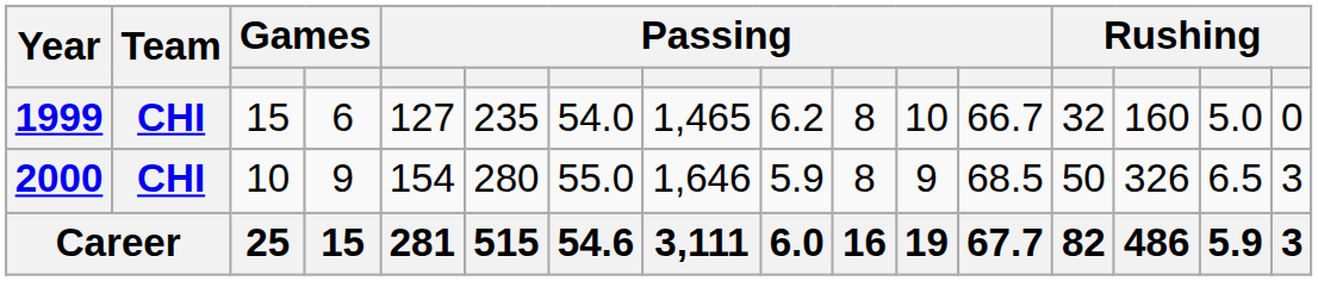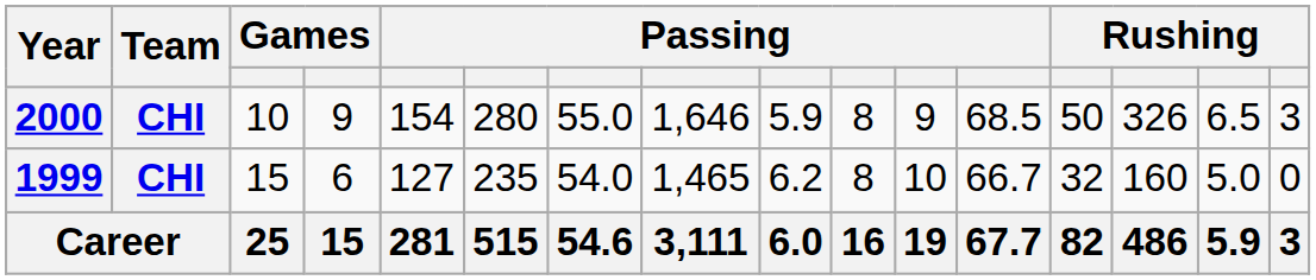 <table class="wikitable" style="text-align:center;">
 <tr>
 <th rowspan="2">Year</th>
 <th rowspan="2">Team</th>
 <th colspan="2">Games</th>
 <th colspan="8">Passing</th>
 <th colspan="4">Rushing</th>
 </tr>
 <tr>
 <th></th>
 <th></th>
 <th></th>
 <th></th>
 <th></th>
 <th></th>
 <th></th>
 <th></th>
 <th></th>
 <th></th>
 <th></th>
 <th></th>
 <th></th>
 <th></th>
 </tr>
 <tr>
+<th><a href='#'>2000</a></th>
+<th><a href='#'>CHI</a></th>
+<td>10</td>
+<td>9</td>
+<td>154</td>
+<td>280</td>
+<td>55.0</td>
+<td>1,646</td>
+<td>5.9</td>
+<td>8</td>
+<td>9</td>
+<td>68.5</td>
+<td>50</td>
+<td>326</td>
+<td>6.5</td>
+<td>3</td>
+</tr>
+<tr>
 <th><a href='#'>1999</a></th>
 <th><a href='#'>CHI</a></th>
 <td>15</td>
 <td>6</td>
 <td>127</td>
 <td>235</td>
 <td>54.0</td>
 <td>1,465</td>
 <td>6.2</td>
 <td>8</td>
 <td>10</td>
 <td>66.7</td>
 <td>32</td>
 <td>160</td>
 <td>5.0</td>
 <td>0</td>
-</tr>
-<tr>
-<th><a href='#'>2000</a></th>
-<th><a href='#'>CHI</a></th>
-<td>10</td>
-<td>9</td>
-<td>154</td>
-<td>280</td>
-<td>55.0</td>
-<td>1,646</td>
-<td>5.9</td>
-<td>8</td>
-<td>9</td>
-<td>68.5</td>
-<td>50</td>
-<td>326</td>
-<td>6.5</td>
-<td>3</td>
 </tr>
 <tr>
 <th colspan="2">Career</th>
 <th>25</th>
 <th>15</th>
 <th>281</th>
 <th>515</th>
 <th>54.6</th>
 <th>3,111</th>
 <th>6.0</th>
 <th>16</th>
 <th>19</th>
 <th>67.7</th>
 <th>82</th>
 <th>486</th>
 <th>5.9</th>
 <th>3</th>
 </tr>
 </table>
